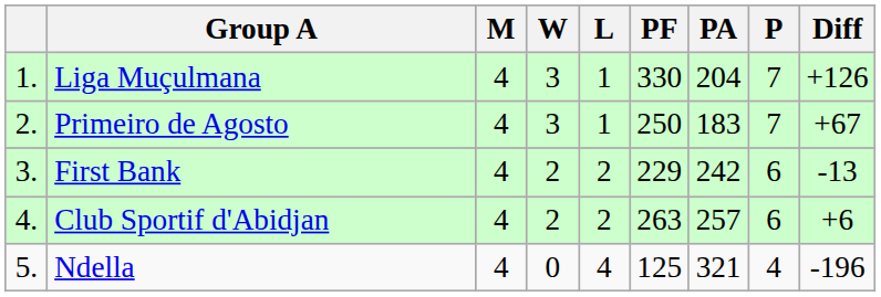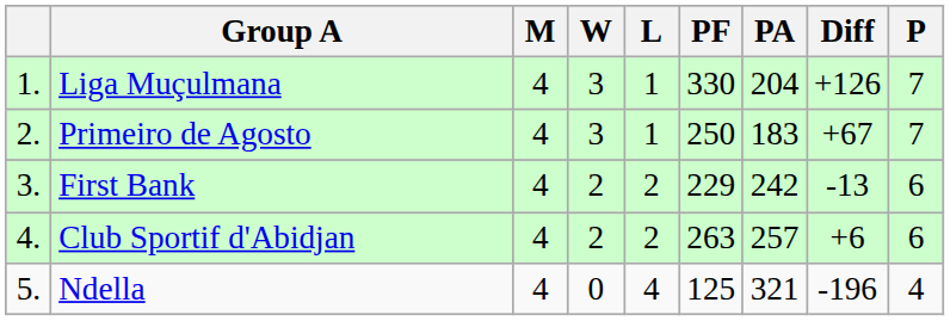 <table class="wikitable" style="text-align:center">
 <tr>
 <th width=15></th>
 <th width=220>Group A</th>
 <th width=20>M</th>
 <th width=20>W</th>
 <th width=20>L</th>
 <th width=20>PF</th>
 <th width=20>PA</th>
+<th width=30>Diff</th>
 <th width=20>P</th>
-<th width=30>Diff</th>
 </tr>
 <tr style="background: #ccffcc;">
 <td>1.</td>
 <td align=left> <a href='#'>Liga Muçulmana</a></td>
 <td>4</td>
 <td>3</td>
 <td>1</td>
 <td>330</td>
 <td>204</td>
+<td>+126</td>
 <td>7</td>
-<td>+126</td>
 </tr>
 <tr style="background: #ccffcc;">
 <td>2.</td>
 <td align=left> <a href='#'>Primeiro de Agosto</a></td>
 <td>4</td>
 <td>3</td>
 <td>1</td>
 <td>250</td>
 <td>183</td>
+<td>+67</td>
 <td>7</td>
-<td>+67</td>
 </tr>
 <tr style="background: #ccffcc;">
 <td>3.</td>
 <td align=left> <a href='#'>First Bank</a></td>
 <td>4</td>
 <td>2</td>
 <td>2</td>
 <td>229</td>
 <td>242</td>
+<td>-13</td>
 <td>6</td>
-<td>-13</td>
 </tr>
 <tr style="background: #ccffcc;">
 <td>4.</td>
 <td align=left> <a href='#'>Club Sportif d'Abidjan</a></td>
 <td>4</td>
 <td>2</td>
 <td>2</td>
 <td>263</td>
 <td>257</td>
+<td>+6</td>
 <td>6</td>
-<td>+6</td>
 </tr>
 <tr>
 <td>5.</td>
 <td align=left> <a href='#'>Ndella</a></td>
 <td>4</td>
 <td>0</td>
 <td>4</td>
 <td>125</td>
 <td>321</td>
+<td>-196</td>
 <td>4</td>
-<td>-196</td>
 </tr>
 </table>
